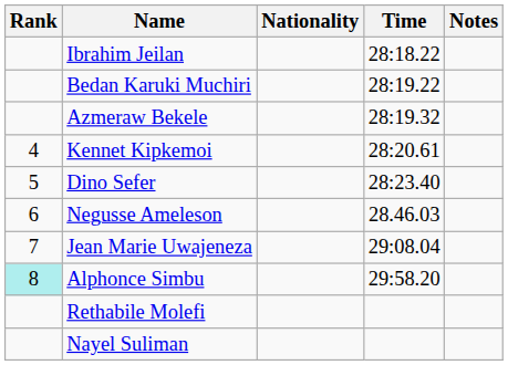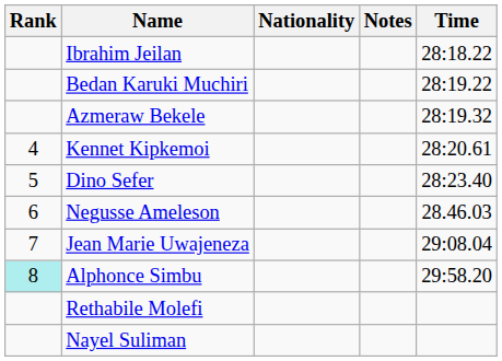 <table class="wikitable sortable" style="text-align:center">
 <tr>
 <th>Rank</th>
 <th>Name</th>
 <th>Nationality</th>
+<th>Notes</th>
 <th>Time</th>
-<th>Notes</th>
 </tr>
 <tr>
 <td></td>
 <td align=left><a href='#'>Ibrahim Jeilan</a></td>
 <td align=left></td>
+<td></td>
 <td>28:18.22</td>
-<td></td>
 </tr>
 <tr>
 <td></td>
 <td align=left><a href='#'>Bedan Karuki Muchiri</a></td>
 <td align=left></td>
+<td></td>
 <td>28:19.22</td>
-<td></td>
 </tr>
 <tr>
 <td></td>
 <td align=left><a href='#'>Azmeraw Bekele</a></td>
 <td align=left></td>
+<td></td>
 <td>28:19.32</td>
-<td></td>
 </tr>
 <tr>
 <td>4</td>
 <td align=left><a href='#'>Kennet Kipkemoi</a></td>
 <td align=left></td>
+<td></td>
 <td>28:20.61</td>
-<td></td>
 </tr>
 <tr>
 <td>5</td>
 <td align=left><a href='#'>Dino Sefer</a></td>
 <td align=left></td>
+<td></td>
 <td>28:23.40</td>
-<td></td>
 </tr>
 <tr>
 <td>6</td>
 <td align=left><a href='#'>Negusse Ameleson</a></td>
 <td align=left></td>
+<td></td>
 <td>28.46.03</td>
-<td></td>
 </tr>
 <tr>
 <td>7</td>
 <td align=left><a href='#'>Jean Marie Uwajeneza</a></td>
 <td align=left></td>
+<td></td>
 <td>29:08.04</td>
-<td></td>
 </tr>
 <tr>
 <td style="background: paleturquoise;">8</td>
 <td align=left><a href='#'>Alphonce Simbu</a></td>
 <td align=left></td>
+<td></td>
 <td>29:58.20</td>
-<td></td>
 </tr>
 <tr>
 <td></td>
 <td align=left><a href='#'>Rethabile Molefi</a></td>
 <td align=left></td>
 <td></td>
 <td></td>
 </tr>
 <tr>
 <td></td>
 <td align=left><a href='#'>Nayel Suliman</a></td>
 <td align=left></td>
 <td></td>
 <td></td>
 </tr>
 </table>
